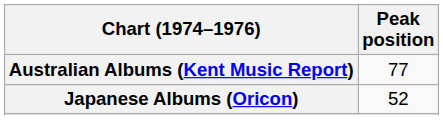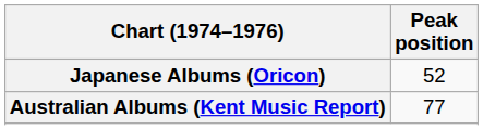 <table class="wikitable sortable plainrowheaders">
 <tr>
 <th scope="col">Chart (1974–1976)</th>
 <th scope="col">Peak<br>position</th>
 </tr>
 <tr>
+<th scope="row">Japanese Albums (<a href='#'>Oricon</a>)</th>
+<td align="center">52</td>
+</tr>
+<tr>
 <th scope="row">Australian Albums (<a href='#'>Kent Music Report</a>)</th>
 <td align="center">77</td>
-</tr>
-<tr>
-<th scope="row">Japanese Albums (<a href='#'>Oricon</a>)</th>
-<td align="center">52</td>
 </tr>
 <tr>
 </tr>
 <tr>
 </tr>
 </table>
